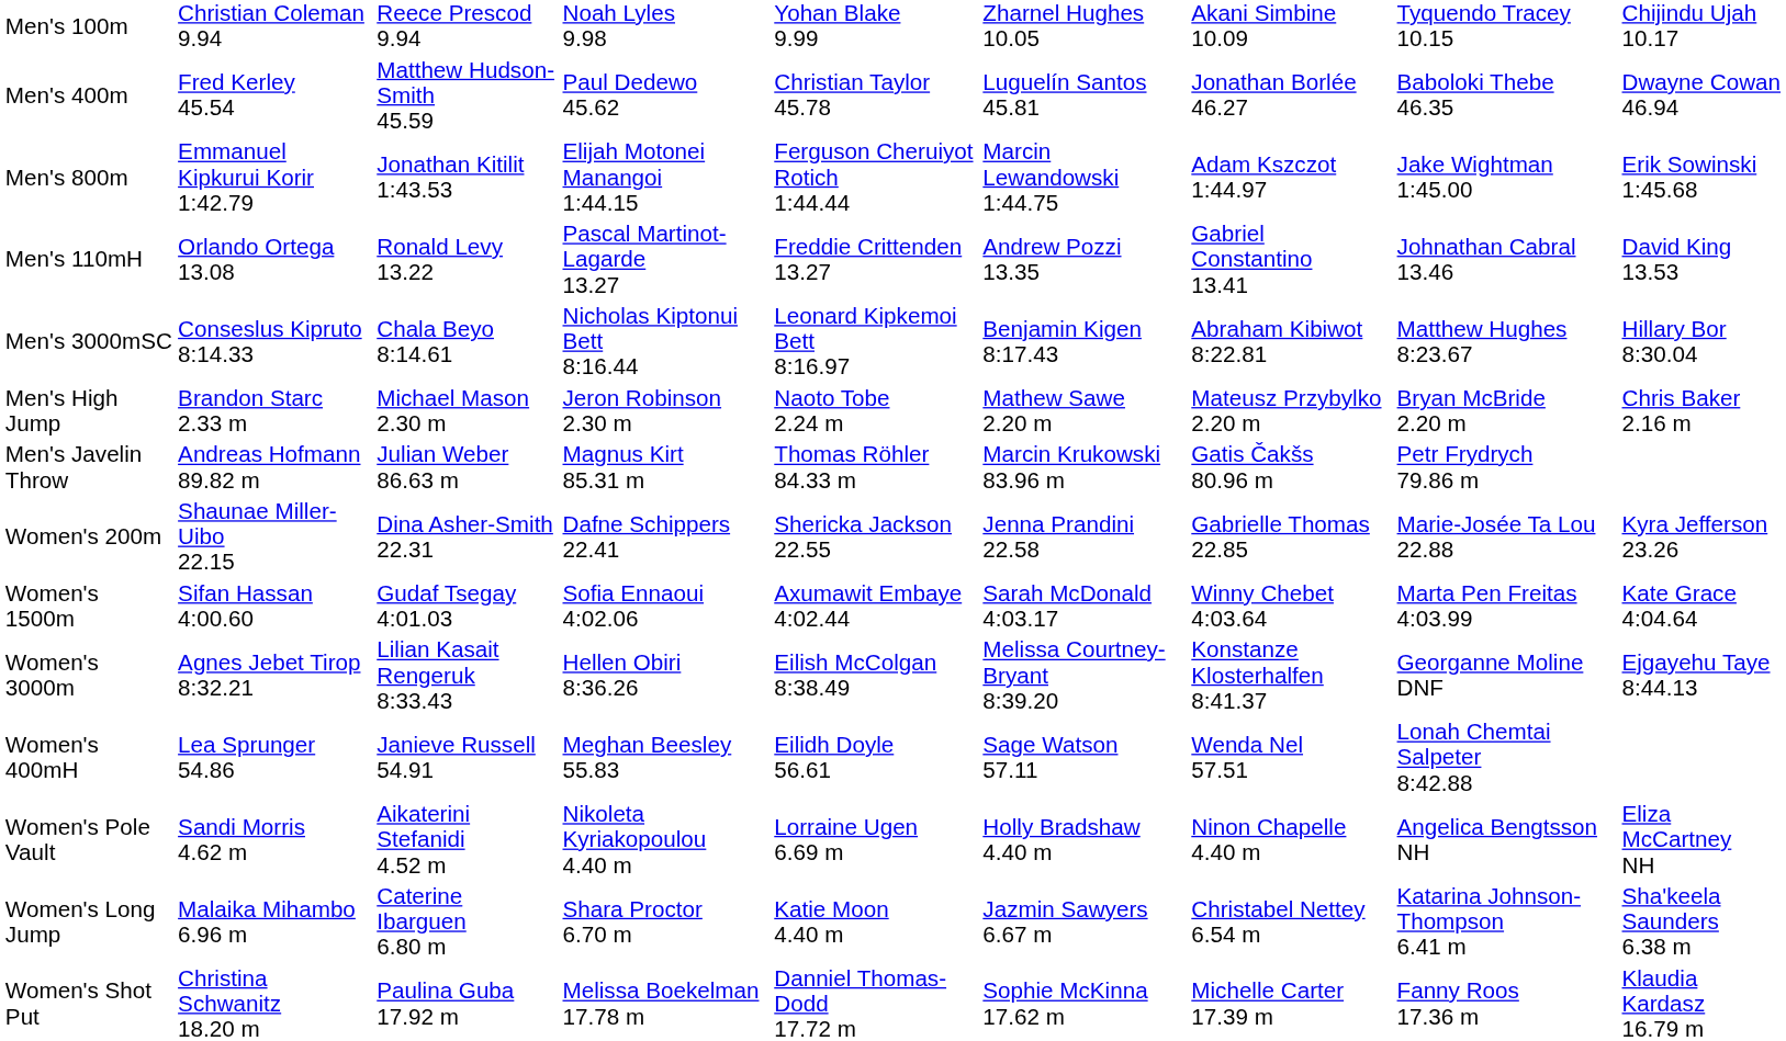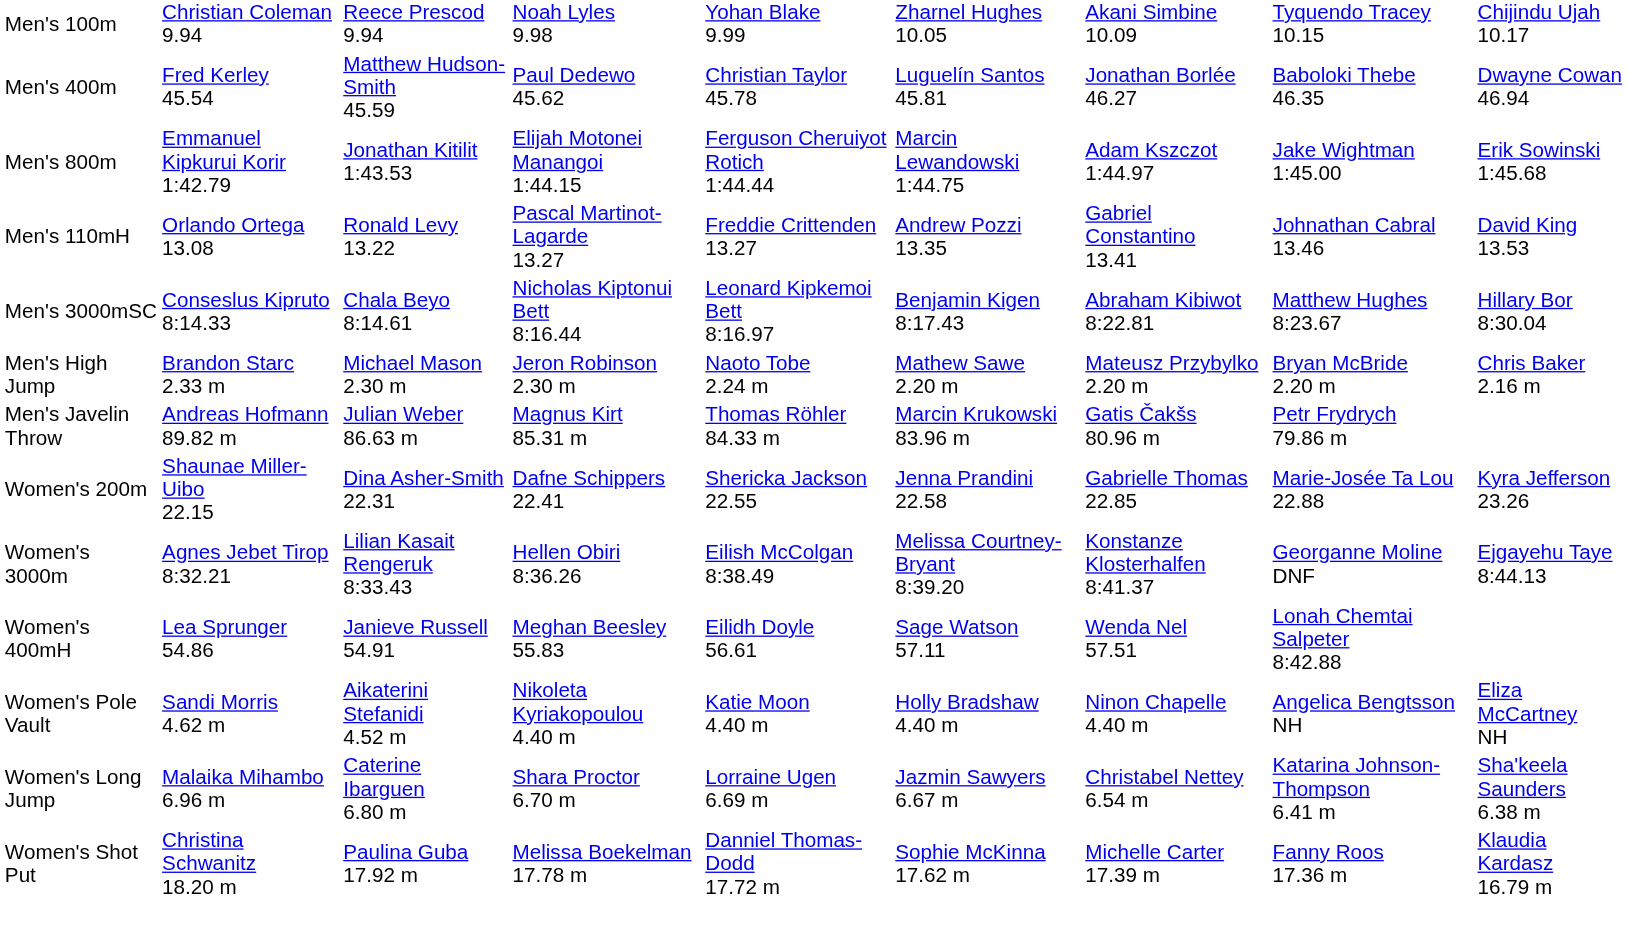 <table>
 <tr>
 <td>Men's 100m<br></td>
 <td><a href='#'>Christian Coleman</a><br>  9.94</td>
 <td><a href='#'>Reece Prescod</a><br>  9.94</td>
 <td><a href='#'>Noah Lyles</a><br>  9.98</td>
 <td><a href='#'>Yohan Blake</a><br>  9.99</td>
 <td><a href='#'>Zharnel Hughes</a><br>  10.05</td>
 <td><a href='#'>Akani Simbine</a><br>  10.09</td>
 <td><a href='#'>Tyquendo Tracey</a><br>  10.15</td>
 <td><a href='#'>Chijindu Ujah</a><br>  10.17</td>
 </tr>
 <tr>
 <td>Men's 400m</td>
 <td><a href='#'>Fred Kerley</a><br>  45.54</td>
 <td><a href='#'>Matthew Hudson-Smith</a><br>  45.59</td>
 <td><a href='#'>Paul Dedewo</a><br>  45.62</td>
 <td><a href='#'>Christian Taylor</a><br>  45.78</td>
 <td><a href='#'>Luguelín Santos</a><br>  45.81</td>
 <td><a href='#'>Jonathan Borlée</a><br>  46.27</td>
 <td><a href='#'>Baboloki Thebe</a><br>  46.35</td>
 <td><a href='#'>Dwayne Cowan</a><br>  46.94</td>
 </tr>
 <tr>
 <td>Men's 800m</td>
 <td><a href='#'>Emmanuel Kipkurui Korir</a><br>  1:42.79</td>
 <td><a href='#'>Jonathan Kitilit</a><br>  1:43.53</td>
 <td><a href='#'>Elijah Motonei Manangoi</a><br>  1:44.15</td>
 <td><a href='#'>Ferguson Cheruiyot Rotich</a><br>  1:44.44</td>
 <td><a href='#'>Marcin Lewandowski</a><br>  1:44.75</td>
 <td><a href='#'>Adam Kszczot</a><br>  1:44.97</td>
 <td><a href='#'>Jake Wightman</a><br>  1:45.00</td>
 <td><a href='#'>Erik Sowinski</a><br>  1:45.68</td>
 </tr>
 <tr>
 <td>Men's 110mH<br></td>
 <td><a href='#'>Orlando Ortega</a><br>  13.08</td>
 <td><a href='#'>Ronald Levy</a><br>  13.22</td>
 <td><a href='#'>Pascal Martinot-Lagarde</a><br>  13.27</td>
 <td><a href='#'>Freddie Crittenden</a><br>  13.27</td>
 <td><a href='#'>Andrew Pozzi</a><br>  13.35</td>
 <td><a href='#'>Gabriel Constantino</a><br>  13.41</td>
 <td><a href='#'>Johnathan Cabral</a><br>  13.46</td>
 <td><a href='#'>David King</a><br>  13.53</td>
 </tr>
 <tr>
 <td>Men's 3000mSC</td>
 <td><a href='#'>Conseslus Kipruto</a><br>  8:14.33</td>
 <td><a href='#'>Chala Beyo</a><br>  8:14.61</td>
 <td><a href='#'>Nicholas Kiptonui Bett</a><br>  8:16.44</td>
 <td><a href='#'>Leonard Kipkemoi Bett</a><br>  8:16.97</td>
 <td><a href='#'>Benjamin Kigen</a><br>  8:17.43</td>
 <td><a href='#'>Abraham Kibiwot</a><br>  8:22.81</td>
 <td><a href='#'>Matthew Hughes</a><br>  8:23.67</td>
 <td><a href='#'>Hillary Bor</a><br>  8:30.04</td>
 </tr>
 <tr>
 <td>Men's High Jump</td>
 <td><a href='#'>Brandon Starc</a><br>  2.33 m</td>
 <td><a href='#'>Michael Mason</a><br>  2.30 m</td>
 <td><a href='#'>Jeron Robinson</a><br>  2.30 m</td>
 <td><a href='#'>Naoto Tobe</a><br>  2.24 m</td>
 <td><a href='#'>Mathew Sawe</a><br>  2.20 m</td>
 <td><a href='#'>Mateusz Przybylko</a><br>  2.20 m</td>
 <td><a href='#'>Bryan McBride</a><br>  2.20 m</td>
 <td><a href='#'>Chris Baker</a><br>  2.16 m</td>
 </tr>
 <tr>
 <td>Men's Javelin Throw</td>
 <td><a href='#'>Andreas Hofmann</a><br>  89.82 m</td>
 <td><a href='#'>Julian Weber</a><br>  86.63 m</td>
 <td><a href='#'>Magnus Kirt</a><br>  85.31 m</td>
 <td><a href='#'>Thomas Röhler</a><br>  84.33 m</td>
 <td><a href='#'>Marcin Krukowski</a><br>  83.96 m</td>
 <td><a href='#'>Gatis Čakšs</a><br>  80.96 m</td>
 <td><a href='#'>Petr Frydrych</a><br>  79.86 m</td>
 </tr>
 <tr>
 <td>Women's 200m<br></td>
 <td><a href='#'>Shaunae Miller-Uibo</a><br>  22.15</td>
 <td><a href='#'>Dina Asher-Smith</a><br>  22.31</td>
 <td><a href='#'>Dafne Schippers</a><br>  22.41</td>
 <td><a href='#'>Shericka Jackson</a><br>  22.55</td>
 <td><a href='#'>Jenna Prandini</a><br>  22.58</td>
 <td><a href='#'>Gabrielle Thomas</a><br>  22.85</td>
 <td><a href='#'>Marie-Josée Ta Lou</a><br>  22.88</td>
 <td><a href='#'>Kyra Jefferson</a><br>  23.26</td>
 </tr>
 <tr>
-<td>Women's 1500m</td>
-<td><a href='#'>Sifan Hassan</a><br>  4:00.60</td>
-<td><a href='#'>Gudaf Tsegay</a><br>  4:01.03</td>
-<td><a href='#'>Sofia Ennaoui</a><br>  4:02.06</td>
-<td><a href='#'>Axumawit Embaye</a><br>  4:02.44</td>
-<td><a href='#'>Sarah McDonald</a><br>  4:03.17</td>
-<td><a href='#'>Winny Chebet</a><br>  4:03.64</td>
-<td><a href='#'>Marta Pen Freitas</a><br>  4:03.99</td>
-<td><a href='#'>Kate Grace</a><br>  4:04.64</td>
-</tr>
-<tr>
 <td>Women's 3000m</td>
 <td><a href='#'>Agnes Jebet Tirop</a><br>  8:32.21</td>
 <td><a href='#'>Lilian Kasait Rengeruk</a><br>  8:33.43</td>
 <td><a href='#'>Hellen Obiri</a><br>  8:36.26</td>
 <td><a href='#'>Eilish McColgan</a><br>  8:38.49</td>
 <td><a href='#'>Melissa Courtney-Bryant</a><br>  8:39.20</td>
 <td><a href='#'>Konstanze Klosterhalfen</a><br>  8:41.37</td>
 <td><a href='#'>Georganne Moline</a><br>  DNF</td>
 <td><a href='#'>Ejgayehu Taye</a><br>  8:44.13</td>
 </tr>
 <tr>
 <td>Women's 400mH</td>
 <td><a href='#'>Lea Sprunger</a><br>  54.86</td>
 <td><a href='#'>Janieve Russell</a><br>  54.91</td>
 <td><a href='#'>Meghan Beesley</a><br>  55.83</td>
 <td><a href='#'>Eilidh Doyle</a><br>  56.61</td>
 <td><a href='#'>Sage Watson</a><br>  57.11</td>
 <td><a href='#'>Wenda Nel</a><br>  57.51</td>
 <td><a href='#'>Lonah Chemtai Salpeter</a><br>  8:42.88</td>
 </tr>
 <tr>
 <td>Women's Pole Vault</td>
 <td><a href='#'>Sandi Morris</a><br>  4.62 m</td>
 <td><a href='#'>Aikaterini Stefanidi</a><br>  4.52 m</td>
 <td><a href='#'>Nikoleta Kyriakopoulou</a><br>  4.40 m</td>
-<td><a href='#'>Lorraine Ugen</a><br>  6.69 m</td>
+<td><a href='#'>Katie Moon</a><br>  4.40 m</td>
 <td><a href='#'>Holly Bradshaw</a><br>  4.40 m</td>
 <td><a href='#'>Ninon Chapelle</a><br>  4.40 m</td>
 <td><a href='#'>Angelica Bengtsson</a><br>  NH</td>
 <td><a href='#'>Eliza McCartney</a><br>  NH</td>
 </tr>
 <tr>
 <td>Women's Long Jump</td>
 <td><a href='#'>Malaika Mihambo</a><br>  6.96 m</td>
 <td><a href='#'>Caterine Ibarguen</a><br>  6.80 m</td>
 <td><a href='#'>Shara Proctor</a><br>  6.70 m</td>
-<td><a href='#'>Katie Moon</a><br>  4.40 m</td>
+<td><a href='#'>Lorraine Ugen</a><br>  6.69 m</td>
 <td><a href='#'>Jazmin Sawyers</a><br>  6.67 m</td>
 <td><a href='#'>Christabel Nettey</a><br>  6.54 m</td>
 <td><a href='#'>Katarina Johnson-Thompson</a><br>  6.41 m</td>
 <td><a href='#'>Sha'keela Saunders</a><br>  6.38 m</td>
 </tr>
 <tr>
 <td>Women's Shot Put</td>
 <td><a href='#'>Christina Schwanitz</a><br>  18.20 m</td>
 <td><a href='#'>Paulina Guba</a><br>  17.92 m</td>
 <td><a href='#'>Melissa Boekelman</a><br>  17.78 m</td>
 <td><a href='#'>Danniel Thomas-Dodd</a><br>  17.72 m</td>
 <td><a href='#'>Sophie McKinna</a><br>  17.62 m</td>
 <td><a href='#'>Michelle Carter</a><br>  17.39 m</td>
 <td><a href='#'>Fanny Roos</a><br>  17.36 m</td>
 <td><a href='#'>Klaudia Kardasz</a><br>  16.79 m</td>
 </tr>
 </table>
